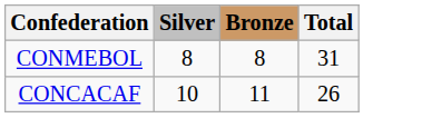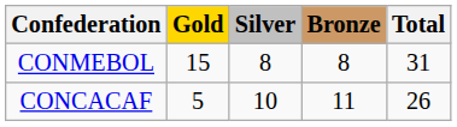 <table class="wikitable" style="text-align:center">
 <tr>
 <th>Confederation</th>
+<th align="center" style="background:gold">Gold</th>
 <th align="center" style="background:silver">Silver</th>
 <th align="center" style="background:#c96">Bronze</th>
 <th>Total</th>
 </tr>
 <tr>
 <td><a href='#'>CONMEBOL</a></td>
+<td>15</td>
 <td>8</td>
 <td>8</td>
 <td>31</td>
 </tr>
 <tr>
 <td><a href='#'>CONCACAF</a></td>
+<td>5</td>
 <td>10</td>
 <td>11</td>
 <td>26</td>
 </tr>
 </table>
